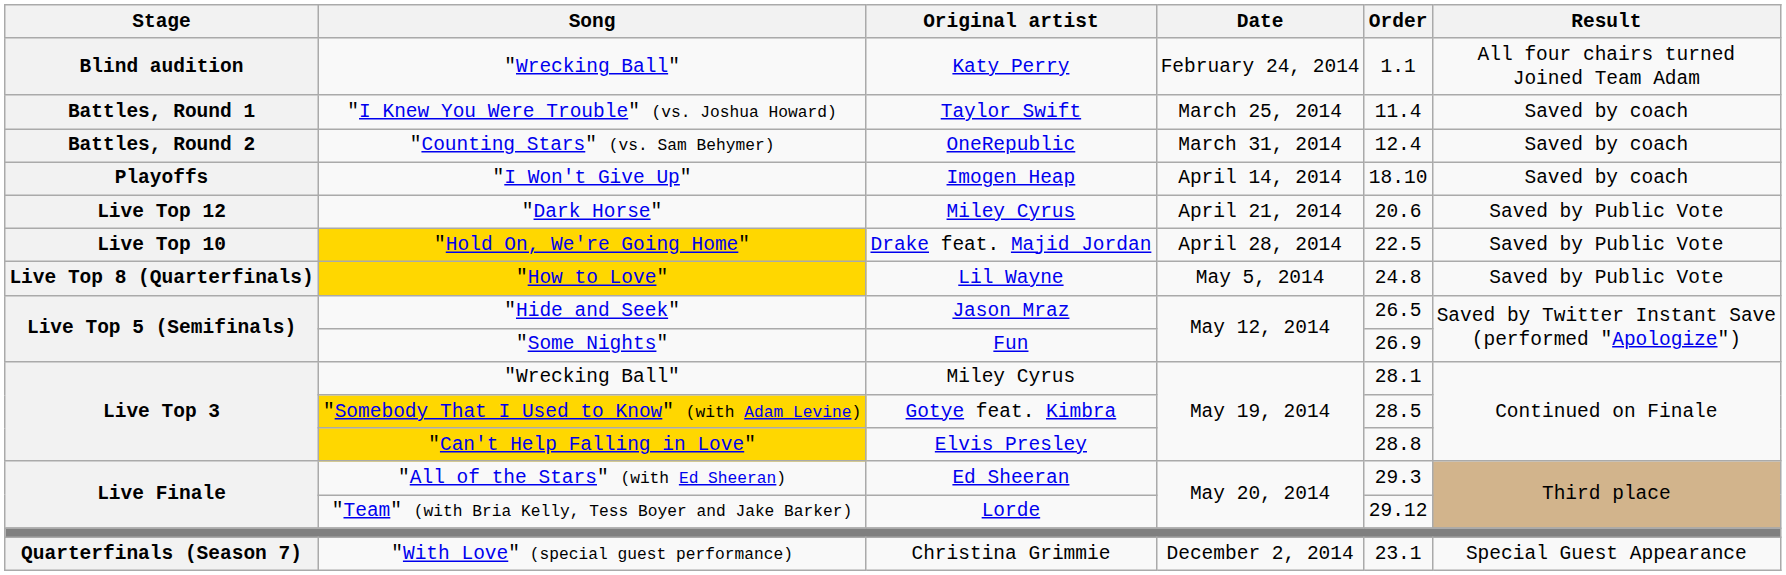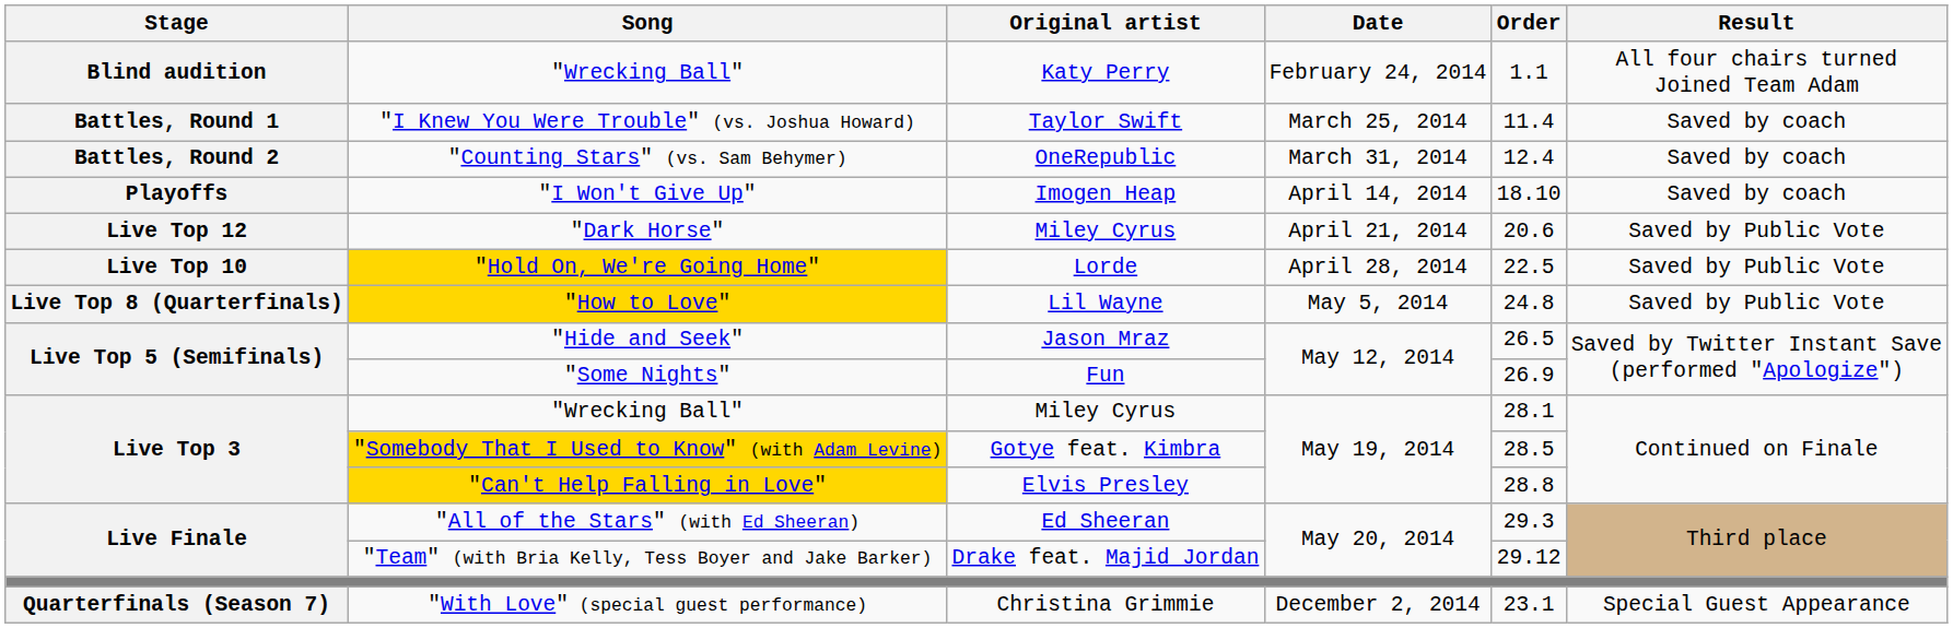 <table class="wikitable" style="text-align:center; line-height:16px;">
 <tr>
 <th scope="col">Stage</th>
 <th scope="col">Song</th>
 <th scope="col">Original artist</th>
 <th scope="col">Date</th>
 <th scope="col">Order</th>
 <th scope="col">Result</th>
 </tr>
 <tr>
 <th scope="row">Blind audition</th>
 <td>"<a href='#'>Wrecking Ball</a>"</td>
 <td><a href='#'>Katy Perry</a></td>
 <td>February 24, 2014</td>
 <td>1.1</td>
 <td>All four chairs turned<br>Joined Team Adam</td>
 </tr>
 <tr>
 <th scope="row">Battles, Round 1</th>
 <td>"<a href='#'>I Knew You Were Trouble</a>" <small>(vs. Joshua Howard)</small></td>
 <td><a href='#'>Taylor Swift</a></td>
 <td>March 25, 2014</td>
 <td>11.4</td>
 <td>Saved by coach</td>
 </tr>
 <tr>
 <th scope="row">Battles, Round 2</th>
 <td>"<a href='#'>Counting Stars</a>" <small>(vs. Sam Behymer)</small></td>
 <td><a href='#'>OneRepublic</a></td>
 <td>March 31, 2014</td>
 <td>12.4</td>
 <td>Saved by coach</td>
 </tr>
 <tr>
 <th scope="row">Playoffs</th>
 <td>"<a href='#'>I Won't Give Up</a>"</td>
 <td><a href='#'>Imogen Heap</a></td>
 <td>April 14, 2014</td>
 <td>18.10</td>
 <td>Saved by coach</td>
 </tr>
 <tr>
 <th scope="row">Live Top 12</th>
 <td>"<a href='#'>Dark Horse</a>"</td>
 <td><a href='#'>Miley Cyrus</a></td>
 <td>April 21, 2014</td>
 <td>20.6</td>
 <td>Saved by Public Vote</td>
 </tr>
 <tr>
 <th scope="row">Live Top 10</th>
 <td style="background:gold;">"<a href='#'>Hold On, We're Going Home</a>"</td>
-<td><a href='#'>Drake</a> feat. <a href='#'>Majid Jordan</a></td>
+<td><a href='#'>Lorde</a></td>
 <td>April 28, 2014</td>
 <td>22.5</td>
 <td>Saved by Public Vote</td>
 </tr>
 <tr>
 <th scope="row">Live Top 8 (Quarterfinals)</th>
 <td style="background:gold;">"<a href='#'>How to Love</a>"</td>
 <td><a href='#'>Lil Wayne</a></td>
 <td>May 5, 2014</td>
 <td>24.8</td>
 <td>Saved by Public Vote</td>
 </tr>
 <tr>
 <th rowspan="2" scope="row">Live Top 5 (Semifinals)</th>
 <td>"<a href='#'>Hide and Seek</a>"</td>
 <td><a href='#'>Jason Mraz</a></td>
 <td rowspan="2">May 12, 2014</td>
 <td>26.5</td>
 <td rowspan="2">Saved by Twitter Instant Save<br>(performed "<a href='#'>Apologize</a>")</td>
 </tr>
 <tr>
 <td>"<a href='#'>Some Nights</a>"</td>
 <td><a href='#'>Fun</a></td>
 <td>26.9</td>
 </tr>
 <tr>
 <th rowspan="3" scope="row">Live Top 3</th>
 <td>"Wrecking Ball"</td>
 <td>Miley Cyrus</td>
 <td rowspan="3">May 19, 2014</td>
 <td>28.1</td>
 <td rowspan="3">Continued on Finale</td>
 </tr>
 <tr>
 <td style="background:gold;">"<a href='#'>Somebody That I Used to Know</a>" <small>(with <a href='#'>Adam Levine</a>)</small></td>
 <td><a href='#'>Gotye</a> feat. <a href='#'>Kimbra</a></td>
 <td>28.5</td>
 </tr>
 <tr>
 <td style="background:gold;">"<a href='#'>Can't Help Falling in Love</a>"</td>
 <td><a href='#'>Elvis Presley</a></td>
 <td>28.8</td>
 </tr>
 <tr>
 <th rowspan="2" scope="row">Live Finale</th>
 <td>"<a href='#'>All of the Stars</a>" <small>(with <a href='#'>Ed Sheeran</a>)</small></td>
 <td><a href='#'>Ed Sheeran</a></td>
 <td rowspan="2">May 20, 2014</td>
 <td>29.3</td>
 <td rowspan="2" style="background:tan;">Third place</td>
 </tr>
 <tr>
 <td>"<a href='#'>Team</a>" <small>(with Bria Kelly, Tess Boyer and Jake Barker)</small></td>
-<td><a href='#'>Lorde</a></td>
+<td><a href='#'>Drake</a> feat. <a href='#'>Majid Jordan</a></td>
 <td>29.12</td>
 </tr>
 <tr>
 <td colspan="6" style="background:grey;"></td>
 </tr>
 <tr>
 <th scope="row">Quarterfinals (Season 7)</th>
 <td>"<a href='#'>With Love</a>"<small> (special guest performance)</small></td>
 <td>Christina Grimmie</td>
 <td>December 2, 2014</td>
 <td>23.1</td>
 <td>Special Guest Appearance</td>
 </tr>
 </table>
